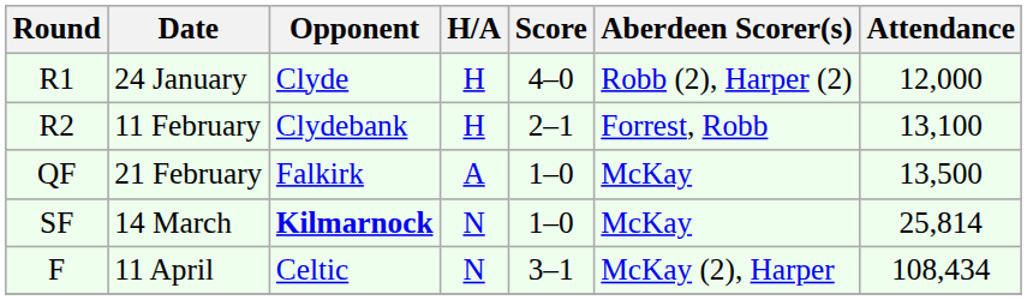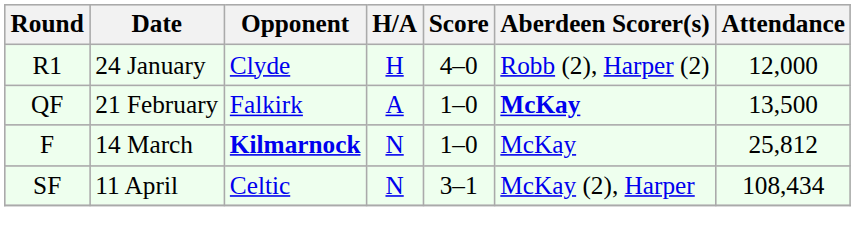 <table class="wikitable" style="text-align:center">
 <tr>
 <th>Round</th>
 <th>Date</th>
 <th>Opponent</th>
 <th>H/A</th>
 <th>Score</th>
 <th>Aberdeen Scorer(s)</th>
 <th>Attendance</th>
 </tr>
 <tr bgcolor=#EEFFEE>
 <td>R1</td>
 <td align=left>24 January</td>
 <td align=left><a href='#'>Clyde</a></td>
 <td><a href='#'>H</a></td>
 <td>4–0</td>
 <td align=left><a href='#'>Robb</a> (2), <a href='#'>Harper</a> (2)</td>
 <td>12,000</td>
 </tr>
 <tr bgcolor=#EEFFEE>
-<td>R2</td>
-<td align=left>11 February</td>
-<td align=left><a href='#'>Clydebank</a></td>
-<td><a href='#'>H</a></td>
-<td>2–1</td>
-<td align=left><a href='#'>Forrest</a>, <a href='#'>Robb</a></td>
-<td>13,100</td>
-</tr>
-<tr bgcolor=#EEFFEE>
 <td>QF</td>
 <td align=left>21 February</td>
 <td align=left><a href='#'>Falkirk</a></td>
 <td><a href='#'>A</a></td>
 <td>1–0</td>
-<td align=left><a href='#'>McKay</a></td>
+<td align=left><strong><a href='#'>McKay</a></strong></td>
 <td>13,500</td>
 </tr>
 <tr bgcolor=#EEFFEE>
-<td>SF</td>
+<td>F</td>
 <td align=left>14 March</td>
 <td align=left><strong><a href='#'>Kilmarnock</a></strong></td>
 <td><a href='#'>N</a></td>
 <td>1–0</td>
 <td align=left><a href='#'>McKay</a></td>
-<td>25,814</td>
+<td>25,812</td>
 </tr>
 <tr bgcolor=#EEFFEE>
-<td>F</td>
+<td>SF</td>
 <td align=left>11 April</td>
 <td align=left><a href='#'>Celtic</a></td>
 <td><a href='#'>N</a></td>
 <td>3–1</td>
 <td align=left><a href='#'>McKay</a> (2), <a href='#'>Harper</a></td>
 <td>108,434</td>
 </tr>
 <tr>
 </tr>
 </table>
